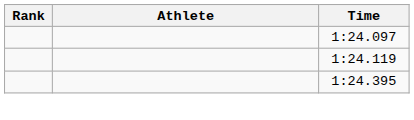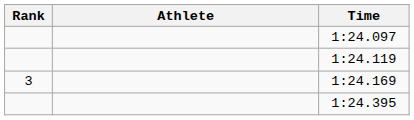 <table class=wikitable style="text-align:center">
 <tr>
 <th width=40>Rank</th>
 <th width=250>Athlete</th>
 <th width=80>Time</th>
 </tr>
 <tr>
 <td></td>
 <td align=left></td>
 <td>1:24.097</td>
 </tr>
 <tr>
 <td></td>
 <td align=left></td>
 <td>1:24.119</td>
 </tr>
 <tr>
+<td>3</td>
+<td align=left></td>
+<td>1:24.169</td>
+</tr>
+<tr>
 <td></td>
 <td align=left></td>
 <td>1:24.395</td>
 </tr>
 </table>
